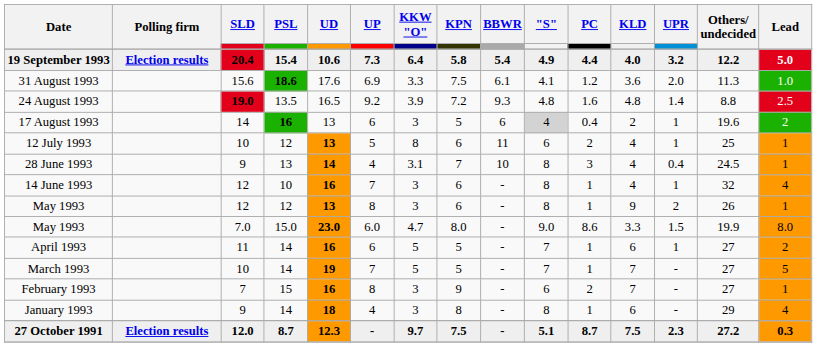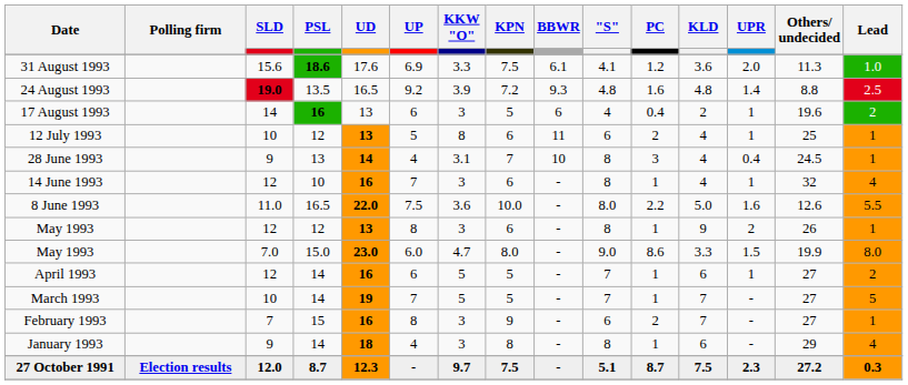 <table class="wikitable" style="text-align:center; font-size:85%; line-height:16px;">
 <tr style="height:42px;">
 <th style="width:110px;" rowspan="2">Date</th>
 <th style="width:110px;" rowspan="2">Polling firm</th>
 <th><a href='#'><span>SLD</span></a></th>
 <th><a href='#'><span>PSL</span></a></th>
 <th><a href='#'><span>UD</span></a></th>
 <th><a href='#'><span>UP</span></a></th>
 <th><a href='#'><span>KKW "O"</span></a></th>
 <th><a href='#'><span>KPN</span></a></th>
 <th><a href='#'><span>BBWR</span></a></th>
 <th><a href='#'><span>"S"</span></a></th>
 <th><a href='#'><span>PC</span></a></th>
 <th><a href='#'><span>KLD</span></a></th>
 <th><a href='#'><span>UPR</span></a></th>
 <th style="width:40px;" rowspan="2">Others/<br>undecided</th>
 <th style="width:50px;" rowspan="2">Lead</th>
 </tr>
 <tr>
 <th style="background:#E2001A; width:40px;"></th>
 <th style="background:#1BB100; width:40px;"></th>
 <th style="background:#FF9900; width:40px;"></th>
 <th style="background:#FF0000; width:40px;"></th>
 <th style="background:#000088; width:40px;"></th>
 <th style="background:#333300; width:40px;"></th>
 <th style="background:#A9A9A9; width:40px;"></th>
 <th style="background:#F2F2F2; width:40px;"></th>
 <th style="background:#000000; width:40px;"></th>
 <th style="background:#F0F0F0; width:40px;"></th>
 <th style="background:#0090D5; width:40px;"></th>
 </tr>
 <tr>
-</tr>
-<tr style="background:#EFEFEF; font-weight:bold;">
-<td>19 September 1993</td>
-<td><a href='#'>Election results</a></td>
-<td style="background:#e2001a">20.4</td>
-<td>15.4</td>
-<td>10.6</td>
-<td>7.3</td>
-<td>6.4</td>
-<td>5.8</td>
-<td>5.4</td>
-<td>4.9</td>
-<td>4.4</td>
-<td>4.0</td>
-<td>3.2</td>
-<td>12.2</td>
-<td style="background:#e2001a; color:white;">5.0</td>
 </tr>
 <tr>
 <td>31 August 1993</td>
 <td></td>
 <td>15.6</td>
 <td style="background:#1BB100"><strong>18.6</strong></td>
 <td>17.6</td>
 <td>6.9</td>
 <td>3.3</td>
 <td>7.5</td>
 <td>6.1</td>
 <td>4.1</td>
 <td>1.2</td>
 <td>3.6</td>
 <td>2.0</td>
 <td>11.3</td>
 <td style="background:#1BB100; color:white;">1.0</td>
 </tr>
 <tr>
 <td>24 August 1993</td>
 <td></td>
 <td style="background:#e2001a"><strong>19.0</strong></td>
 <td>13.5</td>
 <td>16.5</td>
 <td>9.2</td>
 <td>3.9</td>
 <td>7.2</td>
 <td>9.3</td>
 <td>4.8</td>
 <td>1.6</td>
 <td>4.8</td>
 <td>1.4</td>
 <td>8.8</td>
 <td style="background:#e2001a; color:white;">2.5</td>
 </tr>
 <tr>
 <td>17 August 1993</td>
 <td></td>
 <td>14</td>
 <td style="background:#1BB100"><strong>16</strong></td>
 <td>13</td>
 <td>6</td>
 <td>3</td>
 <td>5</td>
 <td>6</td>
-<td style="background: lightgrey;">4</td>
+<td>4</td>
 <td>0.4</td>
 <td>2</td>
 <td>1</td>
 <td>19.6</td>
 <td style="background:#1BB100; color:white;">2</td>
 </tr>
 <tr>
 <td>12 July 1993</td>
 <td></td>
 <td>10</td>
 <td>12</td>
 <td style="background:#FF9900"><strong>13</strong></td>
 <td>5</td>
 <td>8</td>
 <td>6</td>
 <td>11</td>
 <td>6</td>
 <td>2</td>
 <td>4</td>
 <td>1</td>
 <td>25</td>
 <td style="background:#FF9900;">1</td>
 </tr>
 <tr>
 <td>28 June 1993</td>
 <td></td>
 <td>9</td>
 <td>13</td>
 <td style="background:#FF9900"><strong>14</strong></td>
 <td>4</td>
 <td>3.1</td>
 <td>7</td>
 <td>10</td>
 <td>8</td>
 <td>3</td>
 <td>4</td>
 <td>0.4</td>
 <td>24.5</td>
 <td style="background:#FF9900;">1</td>
 </tr>
 <tr>
 <td>14 June 1993</td>
 <td></td>
 <td>12</td>
 <td>10</td>
 <td style="background:#FF9900"><strong>16</strong></td>
 <td>7</td>
 <td>3</td>
 <td>6</td>
 <td>-</td>
 <td>8</td>
 <td>1</td>
 <td>4</td>
 <td>1</td>
 <td>32</td>
 <td style="background:#FF9900;">4</td>
 </tr>
 <tr>
+<td>8 June 1993</td>
+<td></td>
+<td>11.0</td>
+<td>16.5</td>
+<td style="background:#FF9900"><strong>22.0</strong></td>
+<td>7.5</td>
+<td>3.6</td>
+<td>10.0</td>
+<td>-</td>
+<td>8.0</td>
+<td>2.2</td>
+<td>5.0</td>
+<td>1.6</td>
+<td>12.6</td>
+<td style="background:#FF9900;">5.5</td>
+</tr>
+<tr>
 <td>May 1993</td>
 <td></td>
 <td>12</td>
 <td>12</td>
 <td style="background:#FF9900"><strong>13</strong></td>
 <td>8</td>
 <td>3</td>
 <td>6</td>
 <td>-</td>
 <td>8</td>
 <td>1</td>
 <td>9</td>
 <td>2</td>
 <td>26</td>
 <td style="background:#FF9900;">1</td>
 </tr>
 <tr>
 <td>May 1993</td>
 <td></td>
 <td>7.0</td>
 <td>15.0</td>
 <td style="background:#FF9900"><strong>23.0</strong></td>
 <td>6.0</td>
 <td>4.7</td>
 <td>8.0</td>
 <td>-</td>
 <td>9.0</td>
 <td>8.6</td>
 <td>3.3</td>
 <td>1.5</td>
 <td>19.9</td>
 <td style="background:#FF9900;">8.0</td>
 </tr>
 <tr>
 <td>April 1993</td>
 <td></td>
-<td>11</td>
+<td>12</td>
 <td>14</td>
 <td style="background:#FF9900"><strong>16</strong></td>
 <td>6</td>
 <td>5</td>
 <td>5</td>
 <td>-</td>
 <td>7</td>
 <td>1</td>
 <td>6</td>
 <td>1</td>
 <td>27</td>
 <td style="background:#FF9900;">2</td>
 </tr>
 <tr>
 <td>March 1993</td>
 <td></td>
 <td>10</td>
 <td>14</td>
 <td style="background:#FF9900"><strong>19</strong></td>
 <td>7</td>
 <td>5</td>
 <td>5</td>
 <td>-</td>
 <td>7</td>
 <td>1</td>
 <td>7</td>
 <td>-</td>
 <td>27</td>
 <td style="background:#FF9900;">5</td>
 </tr>
 <tr>
 <td>February 1993</td>
 <td></td>
 <td>7</td>
 <td>15</td>
 <td style="background:#FF9900"><strong>16</strong></td>
 <td>8</td>
 <td>3</td>
 <td>9</td>
 <td>-</td>
 <td>6</td>
 <td>2</td>
 <td>7</td>
 <td>-</td>
 <td>27</td>
 <td style="background:#FF9900;">1</td>
 </tr>
 <tr>
 <td>January 1993</td>
 <td></td>
 <td>9</td>
 <td>14</td>
 <td style="background:#FF9900"><strong>18</strong></td>
 <td>4</td>
 <td>3</td>
 <td>8</td>
 <td>-</td>
 <td>8</td>
 <td>1</td>
 <td>6</td>
 <td>-</td>
 <td>29</td>
 <td style="background:#FF9900;">4</td>
 </tr>
 <tr>
 </tr>
 <tr style="background:#EFEFEF; font-weight:bold;">
 <td>27 October 1991</td>
 <td><a href='#'>Election results</a></td>
 <td>12.0</td>
 <td>8.7</td>
 <td style="background:#FF9900">12.3</td>
 <td>-</td>
 <td>9.7</td>
 <td>7.5</td>
 <td>-</td>
 <td>5.1</td>
 <td>8.7</td>
 <td>7.5</td>
 <td>2.3</td>
 <td>27.2</td>
 <td style="background:#FF9900;">0.3</td>
 </tr>
 <tr>
 </tr>
 </table>
